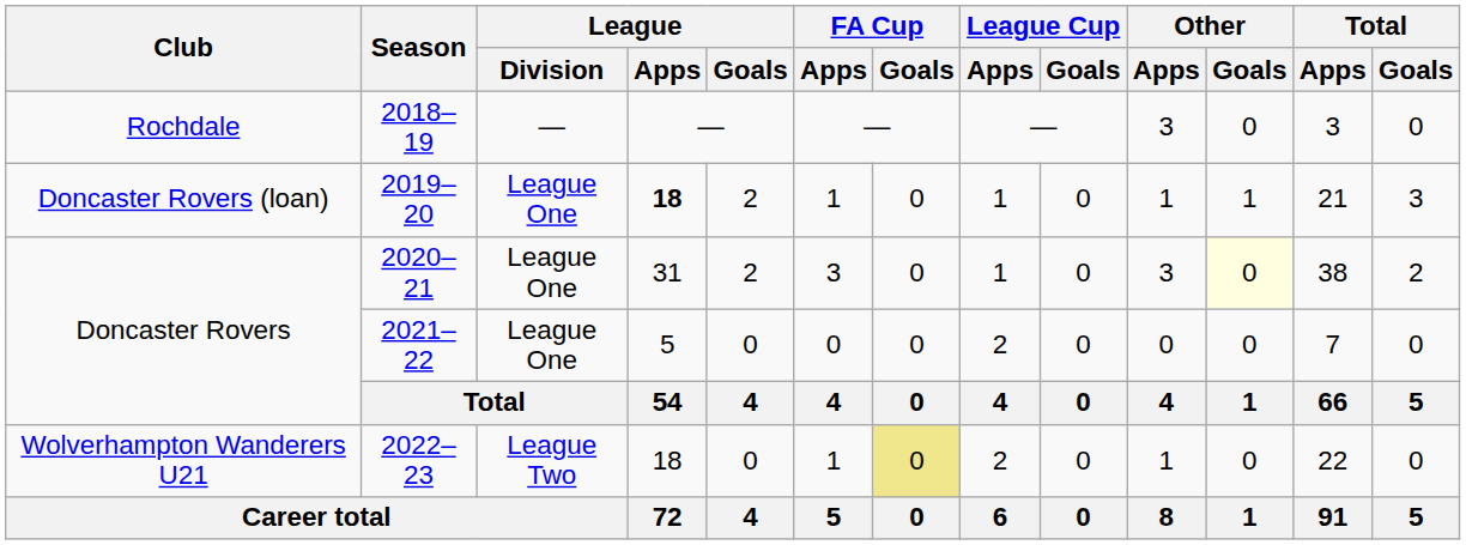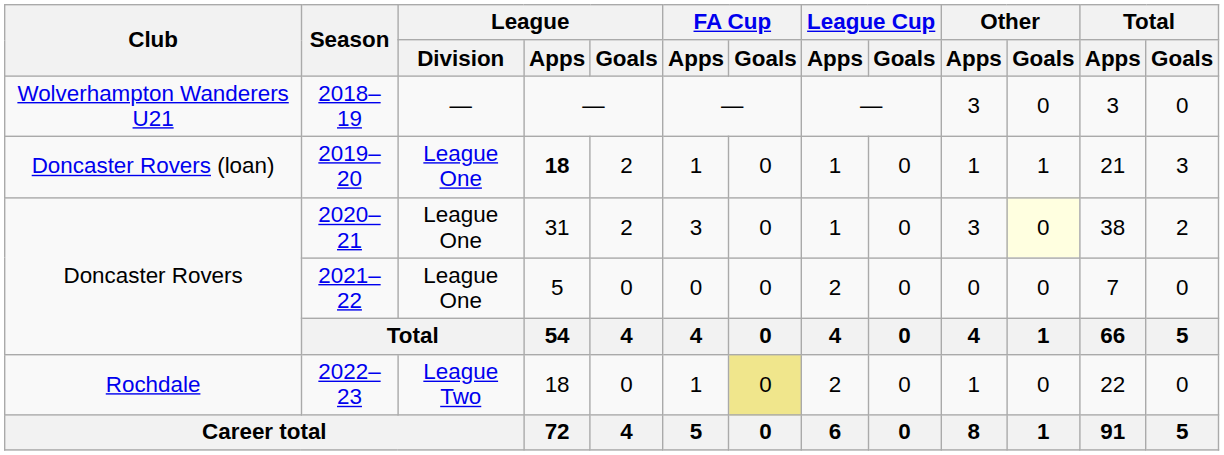 <table class="wikitable" style="text-align:center">
 <tr>
 <th rowspan="2">Club</th>
 <th rowspan="2">Season</th>
 <th colspan="3">League</th>
 <th colspan="2"><a href='#'>FA Cup</a></th>
 <th colspan="2"><a href='#'>League Cup</a></th>
 <th colspan="2">Other</th>
 <th colspan="2">Total</th>
 </tr>
 <tr>
 <th>Division</th>
 <th>Apps</th>
 <th>Goals</th>
 <th>Apps</th>
 <th>Goals</th>
 <th>Apps</th>
 <th>Goals</th>
 <th>Apps</th>
 <th>Goals</th>
 <th>Apps</th>
 <th>Goals</th>
 </tr>
 <tr>
-<td><a href='#'>Rochdale</a></td>
+<td><a href='#'>Wolverhampton Wanderers U21</a></td>
 <td><a href='#'>2018–19</a></td>
 <td colspan=1>—</td>
 <td colspan=2>—</td>
 <td colspan=2>—</td>
 <td colspan=2>—</td>
 <td>3</td>
 <td>0</td>
 <td>3</td>
 <td>0</td>
 </tr>
 <tr>
 <td><a href='#'>Doncaster Rovers</a> (loan)</td>
 <td><a href='#'>2019–20</a></td>
 <td><a href='#'>League One</a></td>
 <td><strong>18</strong></td>
 <td>2</td>
 <td>1</td>
 <td>0</td>
 <td>1</td>
 <td>0</td>
 <td>1</td>
 <td>1</td>
 <td>21</td>
 <td>3</td>
 </tr>
 <tr>
 <td rowspan="3">Doncaster Rovers</td>
 <td><a href='#'>2020–21</a></td>
 <td>League One</td>
 <td>31</td>
 <td>2</td>
 <td>3</td>
 <td>0</td>
 <td>1</td>
 <td>0</td>
 <td>3</td>
 <td style="background: lightyellow;">0</td>
 <td>38</td>
 <td>2</td>
 </tr>
 <tr>
 <td><a href='#'>2021–22</a></td>
 <td>League One</td>
 <td>5</td>
 <td>0</td>
 <td>0</td>
 <td>0</td>
 <td>2</td>
 <td>0</td>
 <td>0</td>
 <td>0</td>
 <td>7</td>
 <td>0</td>
 </tr>
 <tr>
 <th colspan="2">Total</th>
 <th>54</th>
 <th>4</th>
 <th>4</th>
 <th>0</th>
 <th>4</th>
 <th>0</th>
 <th>4</th>
 <th>1</th>
 <th>66</th>
 <th>5</th>
 </tr>
 <tr>
-<td><a href='#'>Wolverhampton Wanderers U21</a></td>
+<td><a href='#'>Rochdale</a></td>
 <td><a href='#'>2022–23</a></td>
 <td><a href='#'>League Two</a></td>
 <td>18</td>
 <td>0</td>
 <td>1</td>
 <td style="background: khaki;">0</td>
 <td>2</td>
 <td>0</td>
 <td>1</td>
 <td>0</td>
 <td>22</td>
 <td>0</td>
 </tr>
 <tr>
 <th colspan="3">Career total</th>
 <th>72</th>
 <th>4</th>
 <th>5</th>
 <th>0</th>
 <th>6</th>
 <th>0</th>
 <th>8</th>
 <th>1</th>
 <th>91</th>
 <th>5</th>
 </tr>
 </table>
